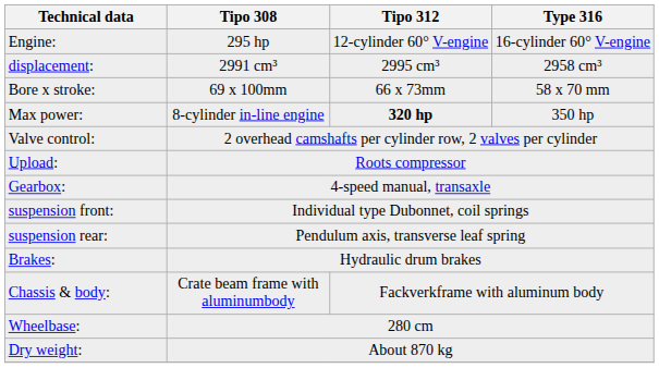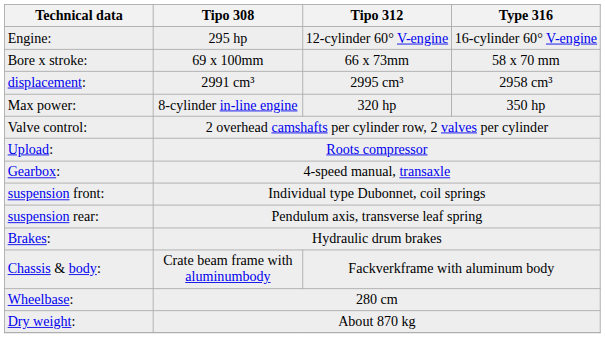 <table class="prettytable">
 <tr ---- bgcolor="#DDDDDD">
 <th width="25%">Technical data</th>
 <th width="25%">Tipo 308</th>
 <th width="25%">Tipo 312</th>
 <th width="25%">Type 316</th>
 </tr>
 <tr ---- bgcolor="#EEEEEE">
 <td>Engine: </td>
 <td align="center">295 hp</td>
 <td align="center">12-cylinder 60° <a href='#'>V-engine</a></td>
 <td align="center">16-cylinder 60° <a href='#'>V-engine</a></td>
 </tr>
 <tr ---- bgcolor="#EEEEEE">
+<td>Bore x stroke: </td>
+<td align="center">69 x 100mm</td>
+<td align="center">66 x 73mm</td>
+<td align="center">58 x 70 mm</td>
+</tr>
+<tr ---- bgcolor="#EEEEEE">
 <td><a href='#'>displacement</a>: </td>
 <td align="center">2991 cm³</td>
 <td align="center">2995 cm³</td>
 <td align="center">2958 cm³</td>
 </tr>
 <tr ---- bgcolor="#EEEEEE">
-<td>Bore x stroke: </td>
-<td align="center">69 x 100mm</td>
-<td align="center">66 x 73mm</td>
-<td align="center">58 x 70 mm</td>
-</tr>
-<tr ---- bgcolor="#EEEEEE">
 <td>Max power: </td>
 <td align="center">8-cylinder <a href='#'>in-line engine</a></td>
-<td align="center"><strong>320 hp</strong></td>
+<td align="center">320 hp</td>
 <td align="center">350 hp</td>
 </tr>
 <tr ---- bgcolor="#EEEEEE">
 <td>Valve control: </td>
 <td colspan="3" align="center">2 overhead <a href='#'>camshafts</a> per cylinder row, 2 <a href='#'>valves</a> per cylinder</td>
 </tr>
 <tr ---- bgcolor="#EEEEEE">
 <td><a href='#'>Upload</a>: </td>
 <td colspan="3" align="center"><a href='#'>Roots compressor</a></td>
 </tr>
 <tr ---- bgcolor="#EEEEEE">
 <td><a href='#'>Gearbox</a>: </td>
 <td colspan="3" align="center">4-speed manual, <a href='#'>transaxle</a></td>
 </tr>
 <tr ---- bgcolor="#EEEEEE">
 <td><a href='#'>suspension</a> front: </td>
 <td colspan="3" align="center">Individual type Dubonnet, coil springs</td>
 </tr>
 <tr ---- bgcolor="#EEEEEE">
 <td><a href='#'>suspension</a> rear: </td>
 <td colspan="3" align="center">Pendulum axis, transverse leaf spring</td>
 </tr>
 <tr ---- bgcolor="#EEEEEE">
 <td><a href='#'>Brakes</a>: </td>
 <td colspan="3" align="center">Hydraulic drum brakes</td>
 </tr>
 <tr ---- bgcolor="#EEEEEE">
 <td><a href='#'>Chassis</a> & <a href='#'>body</a>: </td>
 <td align="center">Crate beam frame with<br> <a href='#'>aluminumbody</a></td>
 <td colspan="2" align="center">Fackverkframe with aluminum body</td>
 </tr>
 <tr ---- bgcolor="#EEEEEE">
 <td><a href='#'>Wheelbase</a>: </td>
 <td colspan="3" align="center">280 cm</td>
 </tr>
 <tr ---- bgcolor="#EEEEEE">
 <td><a href='#'>Dry weight</a>: </td>
 <td colspan="3" align="center">About 870 kg</td>
 </tr>
 <tr ---- bgcolor="#EEEEEE">
 </tr>
 </table>
